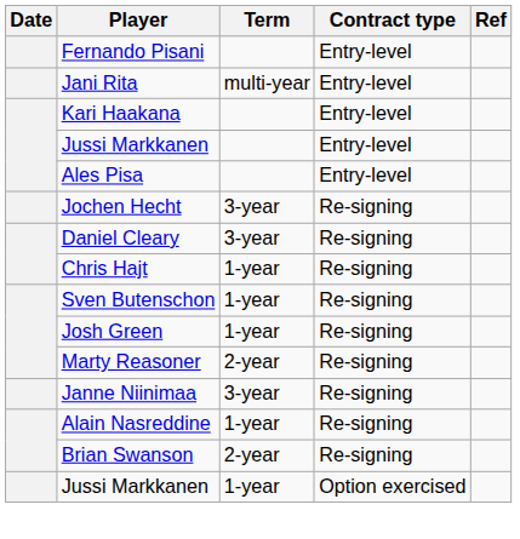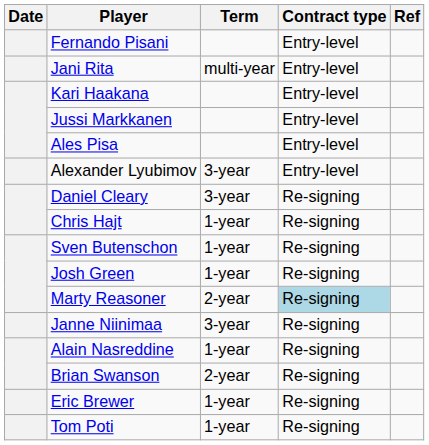 <table class="wikitable plainrowheaders">
 <tr style="background:#ddd; text-align:center;">
 <th>Date</th>
 <th>Player</th>
 <th>Term</th>
 <th>Contract type</th>
 <th>Ref</th>
 </tr>
 <tr>
 <th scope="row"></th>
 <td><a href='#'>Fernando Pisani</a></td>
 <td></td>
 <td>Entry-level</td>
 <td></td>
 </tr>
 <tr>
 <th scope="row"></th>
 <td><a href='#'>Jani Rita</a></td>
 <td>multi-year</td>
 <td>Entry-level</td>
 <td></td>
 </tr>
 <tr>
 <th scope="row" rowspan=3></th>
 <td><a href='#'>Kari Haakana</a></td>
 <td></td>
 <td>Entry-level</td>
 <td></td>
 </tr>
 <tr>
 <td><a href='#'>Jussi Markkanen</a></td>
 <td></td>
 <td>Entry-level</td>
 <td></td>
 </tr>
 <tr>
 <td><a href='#'>Ales Pisa</a></td>
 <td></td>
 <td>Entry-level</td>
 <td></td>
 </tr>
 <tr>
 <th scope="row"></th>
-<td><a href='#'>Jochen Hecht</a></td>
+<td>Alexander Lyubimov</td>
 <td>3-year</td>
-<td>Re-signing</td>
+<td>Entry-level</td>
 <td></td>
 </tr>
 <tr>
 <th scope="row" rowspan=2></th>
 <td><a href='#'>Daniel Cleary</a></td>
 <td>3-year</td>
 <td>Re-signing</td>
 <td></td>
 </tr>
 <tr>
 <td><a href='#'>Chris Hajt</a></td>
 <td>1-year</td>
 <td>Re-signing</td>
 <td></td>
 </tr>
 <tr>
 <th scope="row" rowspan=3></th>
 <td><a href='#'>Sven Butenschon</a></td>
 <td>1-year</td>
 <td>Re-signing</td>
 <td></td>
 </tr>
 <tr>
 <td><a href='#'>Josh Green</a></td>
 <td>1-year</td>
 <td>Re-signing</td>
 <td></td>
 </tr>
 <tr>
 <td><a href='#'>Marty Reasoner</a></td>
 <td>2-year</td>
-<td>Re-signing</td>
+<td style="background: lightblue;">Re-signing</td>
 <td></td>
 </tr>
 <tr>
 <th scope="row"></th>
 <td><a href='#'>Janne Niinimaa</a></td>
 <td>3-year</td>
 <td>Re-signing</td>
 <td></td>
 </tr>
 <tr>
 <th scope="row" rowspan=2></th>
 <td><a href='#'>Alain Nasreddine</a></td>
 <td>1-year</td>
 <td>Re-signing</td>
 <td></td>
 </tr>
 <tr>
 <td><a href='#'>Brian Swanson</a></td>
 <td>2-year</td>
 <td>Re-signing</td>
 <td></td>
 </tr>
 <tr>
 <th scope="row"></th>
-<td>Jussi Markkanen</td>
+<td><a href='#'>Eric Brewer</a></td>
 <td>1-year</td>
-<td>Option exercised</td>
+<td>Re-signing</td>
+<td></td>
+</tr>
+<tr>
+<th scope="row"></th>
+<td><a href='#'>Tom Poti</a></td>
+<td>1-year</td>
+<td>Re-signing</td>
 <td></td>
 </tr>
 </table>
